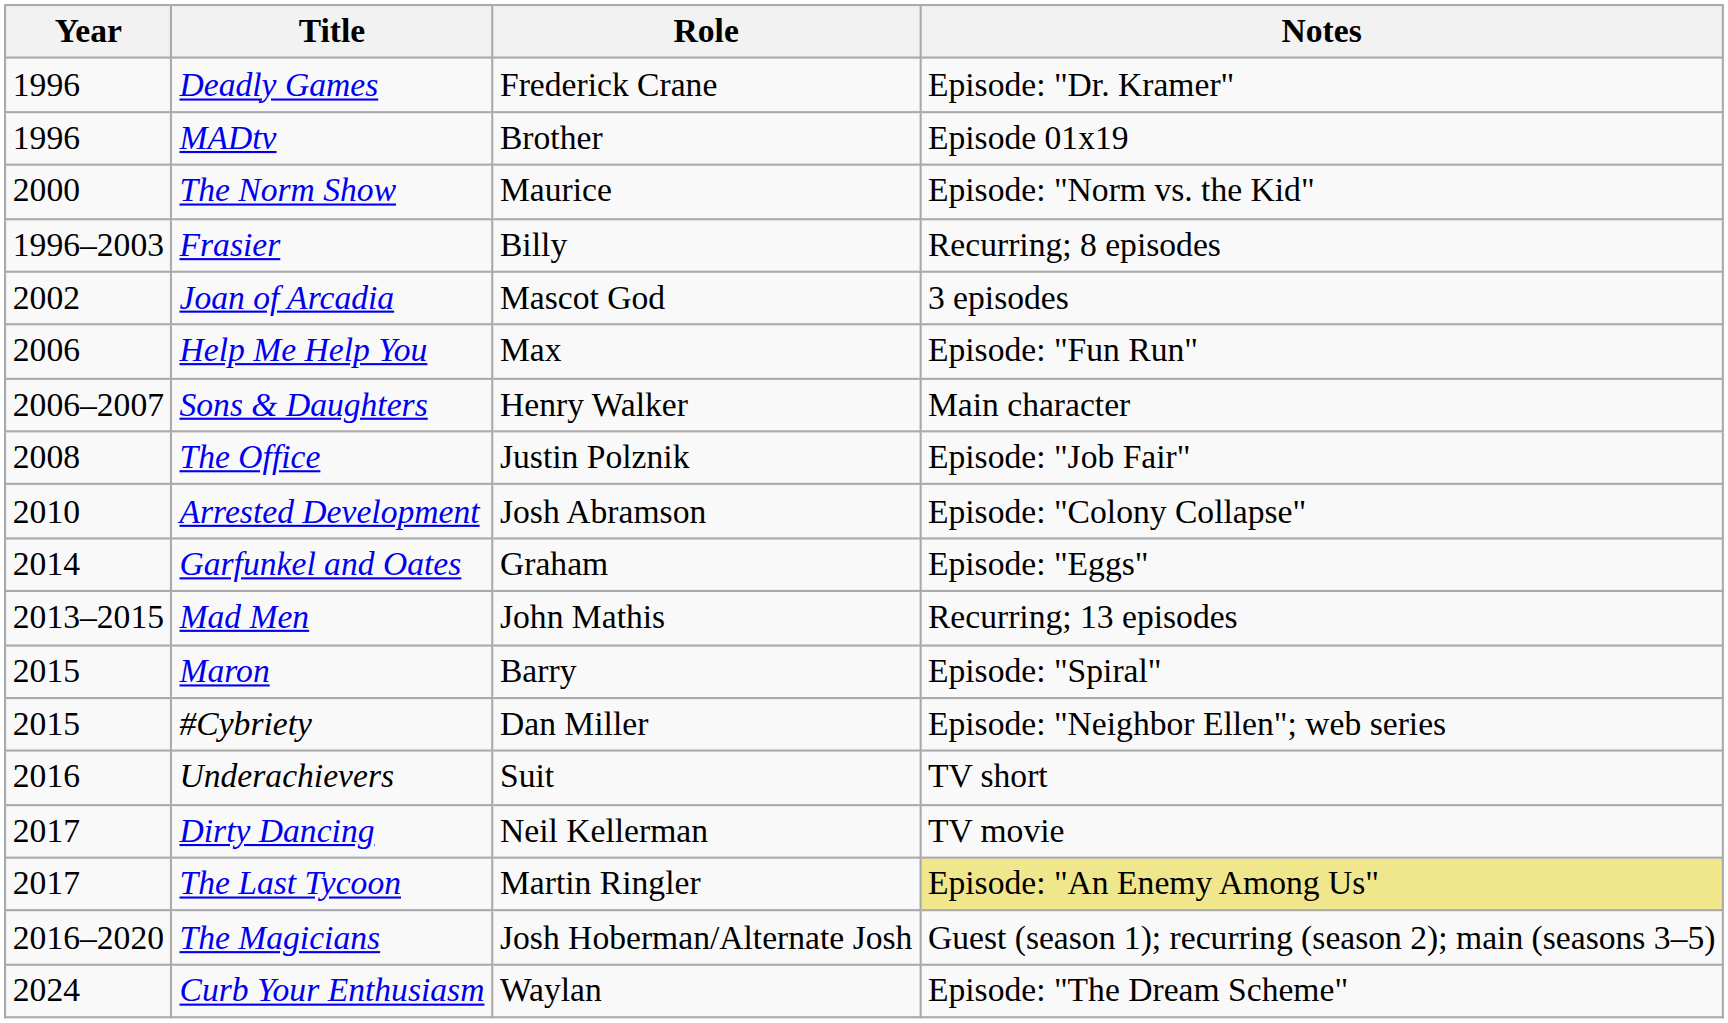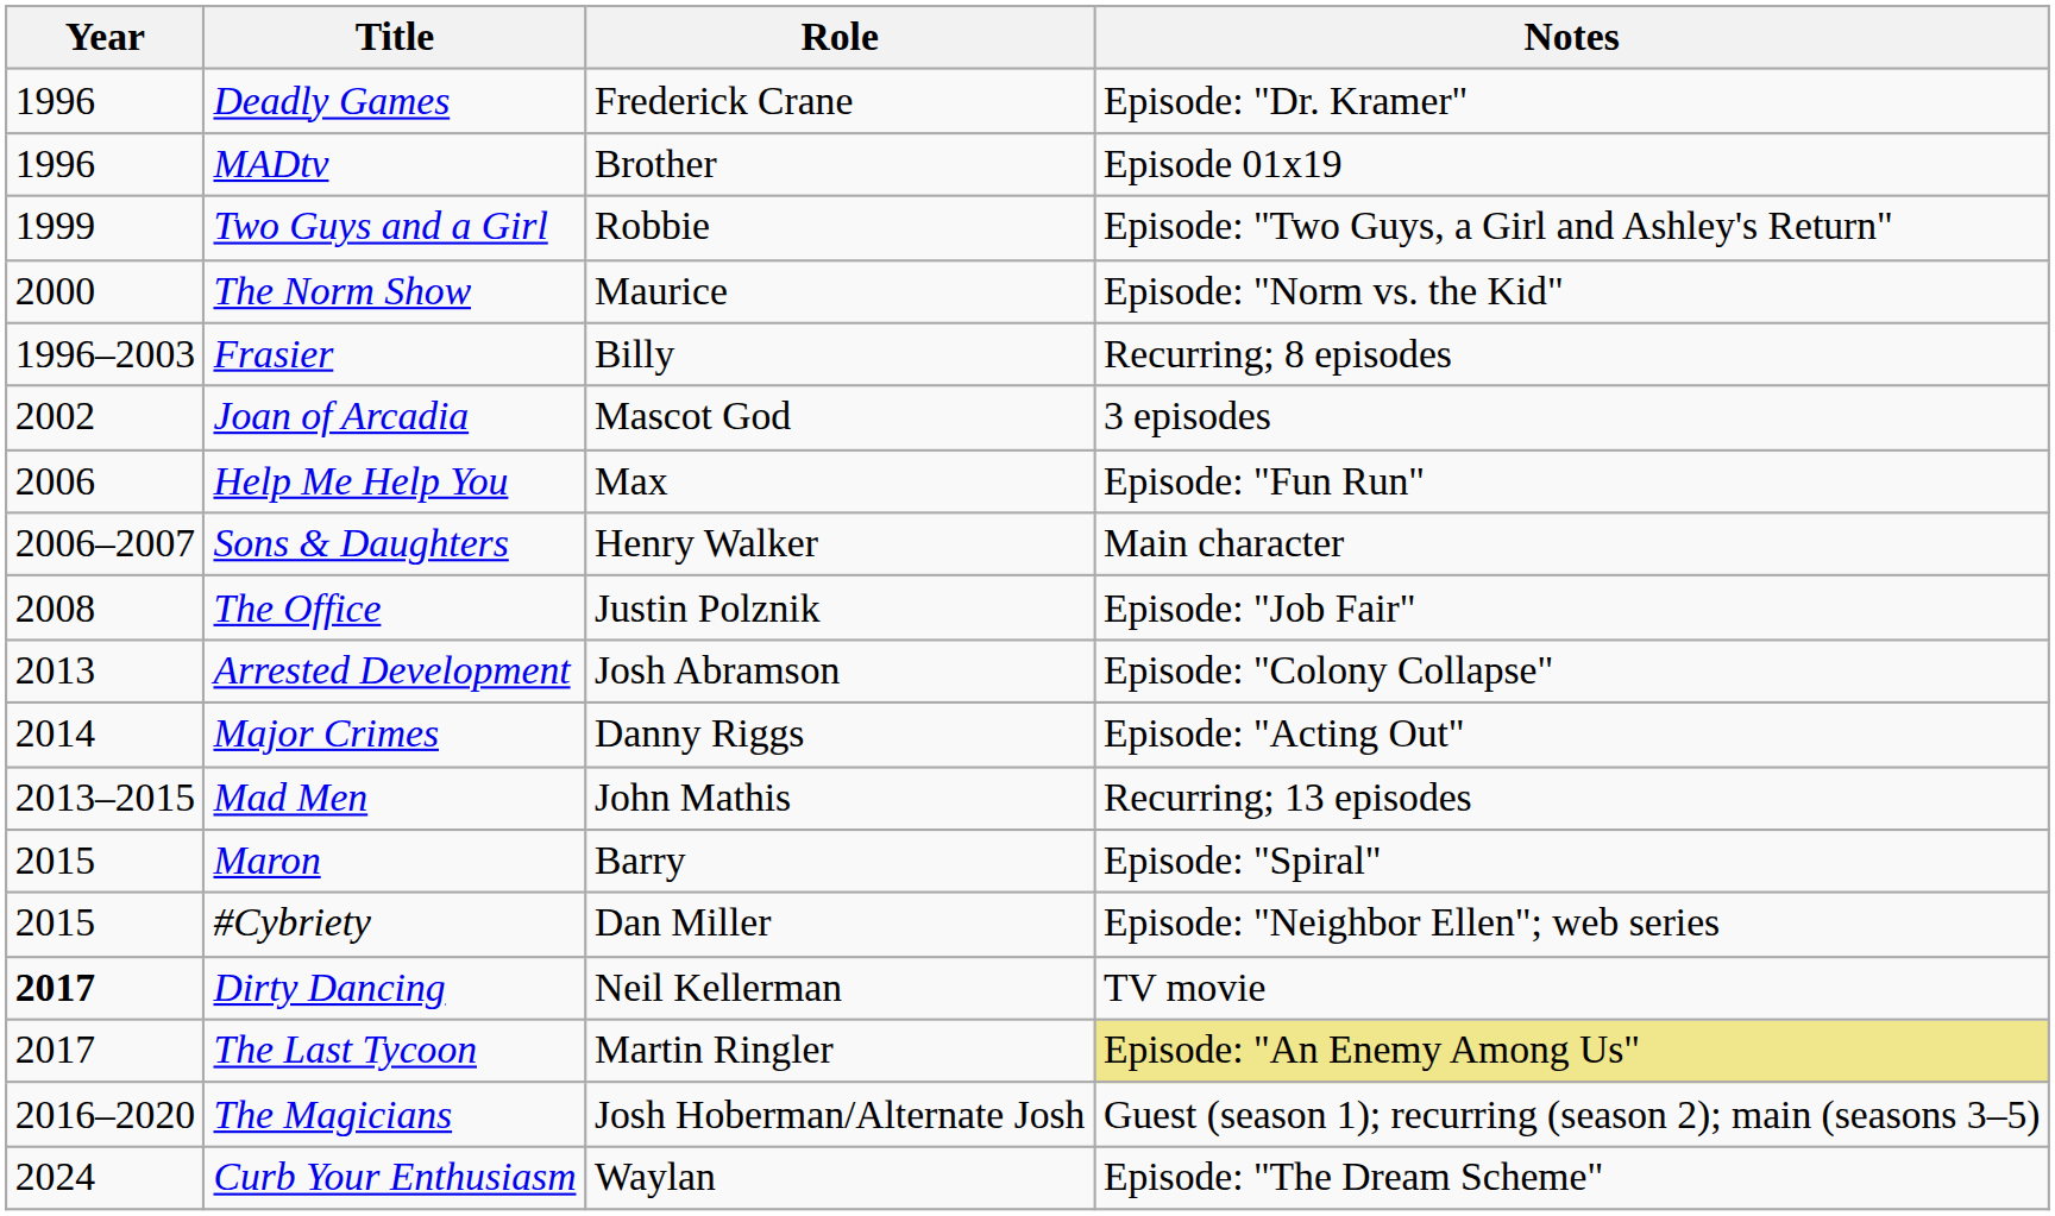 <table class="wikitable sortable">
 <tr>
 <th>Year</th>
 <th>Title</th>
 <th>Role</th>
 <th>Notes</th>
 </tr>
 <tr>
 <td>1996</td>
 <td><em><a href='#'>Deadly Games</a></em></td>
 <td>Frederick Crane</td>
 <td>Episode: "Dr. Kramer"</td>
 </tr>
 <tr>
 <td>1996</td>
 <td><em><a href='#'>MADtv</a></em></td>
 <td>Brother</td>
 <td>Episode 01x19</td>
+</tr>
+<tr>
+<td>1999</td>
+<td><em><a href='#'>Two Guys and a Girl</a></em></td>
+<td>Robbie</td>
+<td>Episode: "Two Guys, a Girl and Ashley's Return"</td>
 </tr>
 <tr>
 <td>2000</td>
 <td><em><a href='#'>The Norm Show</a></em></td>
 <td>Maurice</td>
 <td>Episode: "Norm vs. the Kid"</td>
 </tr>
 <tr>
 <td>1996–2003</td>
 <td><em><a href='#'>Frasier</a></em></td>
 <td>Billy</td>
 <td>Recurring; 8 episodes</td>
 </tr>
 <tr>
 <td>2002</td>
 <td><em><a href='#'>Joan of Arcadia</a></em></td>
 <td>Mascot God</td>
 <td>3 episodes</td>
 </tr>
 <tr>
 <td>2006</td>
 <td><em><a href='#'>Help Me Help You</a></em></td>
 <td>Max</td>
 <td>Episode: "Fun Run"</td>
 </tr>
 <tr>
 <td>2006–2007</td>
 <td><em><a href='#'>Sons & Daughters</a></em></td>
 <td>Henry Walker</td>
 <td>Main character</td>
 </tr>
 <tr>
 <td>2008</td>
 <td><em><a href='#'>The Office</a></em></td>
 <td>Justin Polznik</td>
 <td>Episode: "Job Fair"</td>
 </tr>
 <tr>
-<td>2010</td>
+<td>2013</td>
 <td><em><a href='#'>Arrested Development</a></em></td>
 <td>Josh Abramson</td>
 <td>Episode: "Colony Collapse"</td>
 </tr>
 <tr>
 <td>2014</td>
-<td><em><a href='#'>Garfunkel and Oates</a></em></td>
-<td>Graham</td>
-<td>Episode: "Eggs"</td>
+<td><em><a href='#'>Major Crimes</a></em></td>
+<td>Danny Riggs</td>
+<td>Episode: "Acting Out"</td>
 </tr>
 <tr>
 <td>2013–2015</td>
 <td><em><a href='#'>Mad Men</a></em></td>
 <td>John Mathis</td>
 <td>Recurring; 13 episodes</td>
 </tr>
 <tr>
 <td>2015</td>
 <td><em><a href='#'>Maron</a></em></td>
 <td>Barry</td>
 <td>Episode: "Spiral"</td>
 </tr>
 <tr>
 <td>2015</td>
 <td><em>#Cybriety</em></td>
 <td>Dan Miller</td>
 <td>Episode: "Neighbor Ellen"; web series</td>
 </tr>
 <tr>
-<td>2016</td>
-<td><em>Underachievers</em></td>
-<td>Suit</td>
-<td>TV short</td>
-</tr>
-<tr>
-<td>2017</td>
+<td><strong>2017</strong></td>
 <td><em><a href='#'>Dirty Dancing</a></em></td>
 <td>Neil Kellerman</td>
 <td>TV movie</td>
 </tr>
 <tr>
 <td>2017</td>
 <td><em><a href='#'>The Last Tycoon</a></em></td>
 <td>Martin Ringler</td>
 <td style="background: khaki;">Episode: "An Enemy Among Us"</td>
 </tr>
 <tr>
 <td>2016–2020</td>
 <td><em><a href='#'>The Magicians</a></em></td>
 <td>Josh Hoberman/Alternate Josh</td>
 <td>Guest (season 1); recurring (season 2); main (seasons 3–5)</td>
 </tr>
 <tr>
 <td>2024</td>
 <td><em><a href='#'>Curb Your Enthusiasm</a></em></td>
 <td>Waylan</td>
 <td>Episode: "The Dream Scheme"</td>
 </tr>
 </table>
